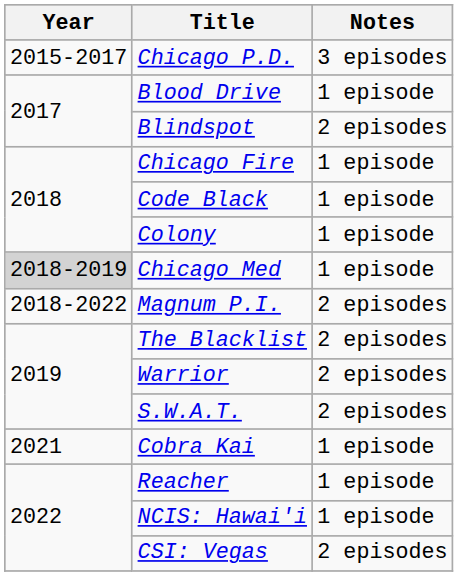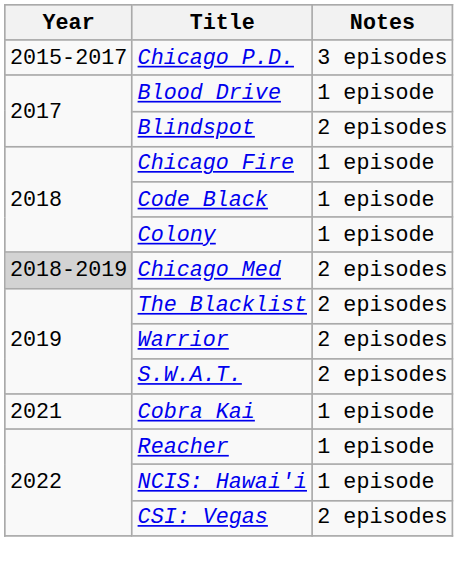 <table class="wikitable plainrowheaders">
 <tr>
 <th>Year</th>
 <th>Title</th>
 <th>Notes</th>
 </tr>
 <tr>
 <td>2015-2017</td>
 <td><em><a href='#'>Chicago P.D.</a></em></td>
 <td>3 episodes</td>
 </tr>
 <tr>
 <td rowspan=2>2017</td>
 <td><em><a href='#'>Blood Drive</a></em></td>
 <td>1 episode</td>
 </tr>
 <tr>
 <td><em><a href='#'>Blindspot</a></em></td>
 <td>2 episodes</td>
 </tr>
 <tr>
 <td rowspan=3>2018</td>
 <td><em><a href='#'>Chicago Fire</a></em></td>
 <td>1 episode</td>
 </tr>
 <tr>
 <td><em><a href='#'>Code Black</a></em></td>
 <td>1 episode</td>
 </tr>
 <tr>
 <td><em><a href='#'>Colony</a></em></td>
 <td>1 episode</td>
 </tr>
 <tr>
 <td style="background: lightgrey;">2018-2019</td>
 <td><em><a href='#'>Chicago Med</a></em></td>
-<td>1 episode</td>
-</tr>
-<tr>
-<td>2018-2022</td>
-<td><em><a href='#'>Magnum P.I.</a></em></td>
 <td>2 episodes</td>
 </tr>
 <tr>
 <td rowspan=3>2019</td>
 <td><em><a href='#'>The Blacklist</a></em></td>
 <td>2 episodes</td>
 </tr>
 <tr>
 <td><em><a href='#'>Warrior</a></em></td>
 <td>2 episodes</td>
 </tr>
 <tr>
 <td><em><a href='#'>S.W.A.T.</a></em></td>
 <td>2 episodes</td>
 </tr>
 <tr>
 <td>2021</td>
 <td><em><a href='#'>Cobra Kai</a></em></td>
 <td>1 episode</td>
 </tr>
 <tr>
 <td rowspan=3>2022</td>
 <td><em><a href='#'>Reacher</a></em></td>
 <td>1 episode</td>
 </tr>
 <tr>
 <td><em><a href='#'>NCIS: Hawai'i</a></em></td>
 <td>1 episode</td>
 </tr>
 <tr>
 <td><em><a href='#'>CSI: Vegas</a></em></td>
 <td>2 episodes</td>
 </tr>
 </table>
